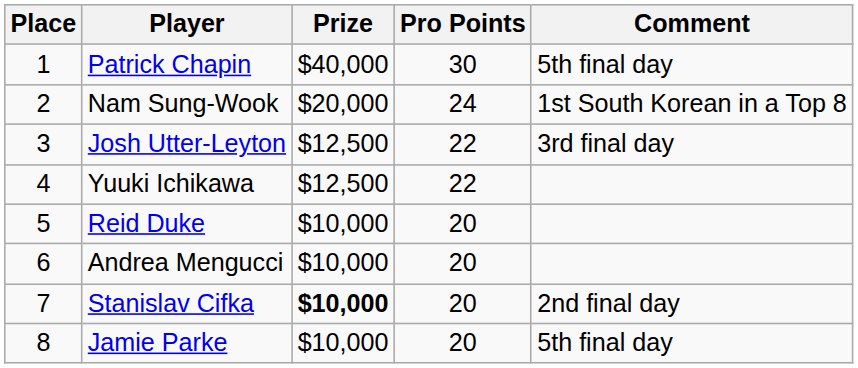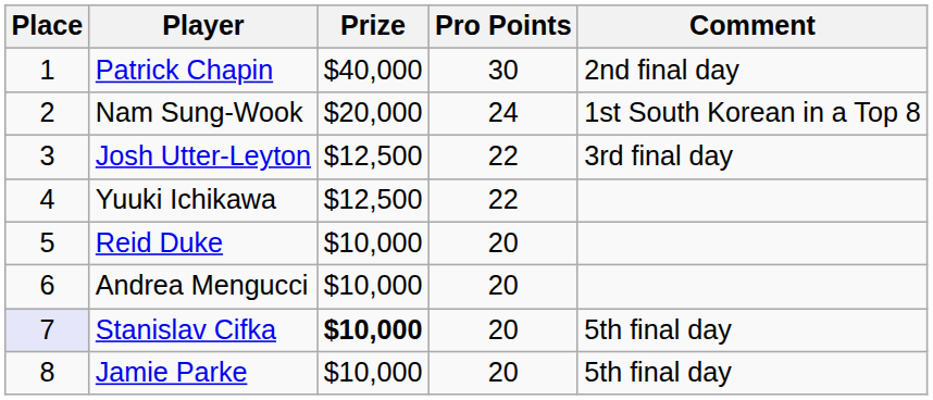 <table class="wikitable">
 <tr>
 <th>Place</th>
 <th>Player</th>
 <th>Prize</th>
 <th>Pro Points</th>
 <th>Comment</th>
 </tr>
 <tr>
 <td align=center>1</td>
 <td> <a href='#'>Patrick Chapin</a></td>
 <td align=center>$40,000</td>
 <td align=center>30</td>
-<td>5th final day</td>
+<td>2nd final day</td>
 </tr>
 <tr>
 <td align=center>2</td>
 <td> Nam Sung-Wook</td>
 <td align=center>$20,000</td>
 <td align=center>24</td>
 <td>1st South Korean in a Top 8</td>
 </tr>
 <tr>
 <td align=center>3</td>
 <td> <a href='#'>Josh Utter-Leyton</a></td>
 <td align=center>$12,500</td>
 <td align=center>22</td>
 <td>3rd final day</td>
 </tr>
 <tr>
 <td align=center>4</td>
 <td> Yuuki Ichikawa</td>
 <td align=center>$12,500</td>
 <td align=center>22</td>
 <td></td>
 </tr>
 <tr>
 <td align=center>5</td>
 <td> <a href='#'>Reid Duke</a></td>
 <td align=center>$10,000</td>
 <td align=center>20</td>
 <td></td>
 </tr>
 <tr>
 <td align=center>6</td>
 <td> Andrea Mengucci</td>
 <td align=center>$10,000</td>
 <td align=center>20</td>
 <td></td>
 </tr>
 <tr>
-<td align=center>7</td>
+<td align=center style="background: lavender;">7</td>
 <td> <a href='#'>Stanislav Cifka</a></td>
 <td align=center><strong>$10,000</strong></td>
 <td align=center>20</td>
-<td>2nd final day</td>
+<td>5th final day</td>
 </tr>
 <tr>
 <td align=center>8</td>
 <td> <a href='#'>Jamie Parke</a></td>
 <td align=center>$10,000</td>
 <td align=center>20</td>
 <td>5th final day</td>
 </tr>
 </table>
